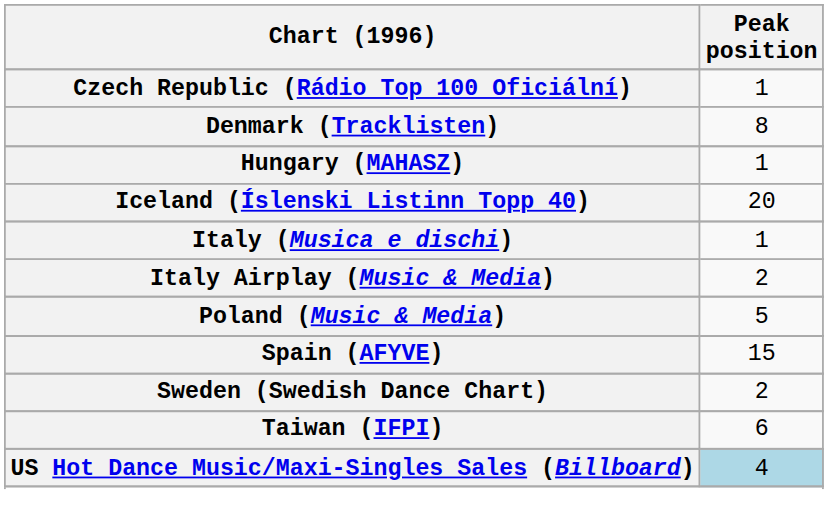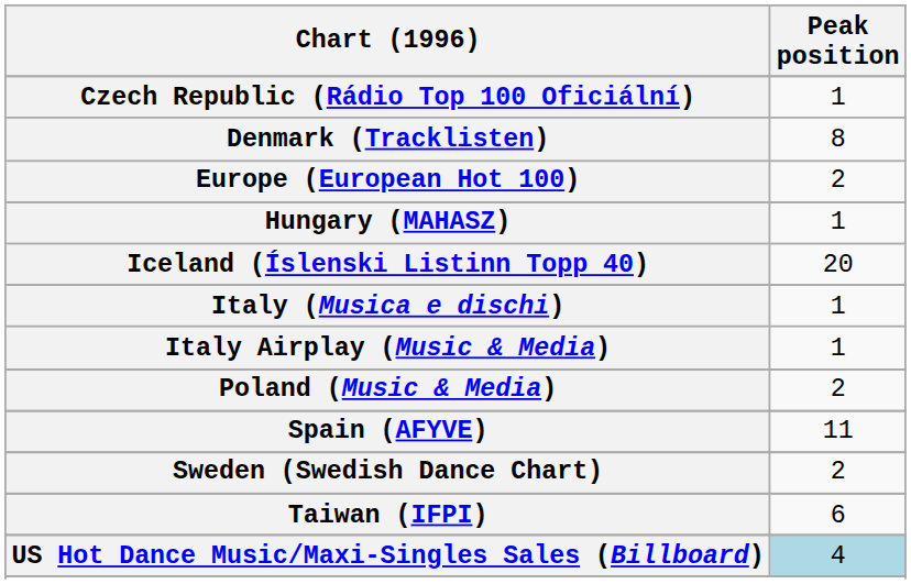 <table class="wikitable sortable plainrowheaders" style="text-align:center">
 <tr>
 <th scope="col">Chart (1996)</th>
 <th scope="col">Peak<br>position</th>
 </tr>
 <tr>
 </tr>
 <tr>
 </tr>
 <tr>
 </tr>
 <tr>
 </tr>
 <tr>
 <th scope="row">Czech Republic (<a href='#'>Rádio Top 100 Oficiální</a>)</th>
 <td>1</td>
 </tr>
 <tr>
 <th scope="row">Denmark (<a href='#'>Tracklisten</a>)</th>
 <td>8</td>
+</tr>
+<tr>
+<th scope="row">Europe (<a href='#'>European Hot 100</a>)</th>
+<td>2</td>
 </tr>
 <tr>
 </tr>
 <tr>
 </tr>
 <tr>
 </tr>
 <tr>
 <th scope="row">Hungary (<a href='#'>MAHASZ</a>)</th>
 <td>1</td>
 </tr>
 <tr>
 <th scope="row">Iceland (<a href='#'>Íslenski Listinn Topp 40</a>)</th>
 <td>20</td>
 </tr>
 <tr>
 </tr>
 <tr>
 <th scope="row">Italy (<em><a href='#'>Musica e dischi</a></em>)</th>
 <td>1</td>
 </tr>
 <tr>
 <th scope="row">Italy Airplay (<em><a href='#'>Music & Media</a></em>)</th>
-<td>2</td>
+<td>1</td>
 </tr>
 <tr>
 </tr>
 <tr>
 </tr>
 <tr>
 </tr>
 <tr>
 </tr>
 <tr>
 <th scope="row">Poland (<em><a href='#'>Music & Media</a></em>)</th>
-<td>5</td>
+<td>2</td>
 </tr>
 <tr>
 </tr>
 <tr>
 <th scope="row">Spain (<a href='#'>AFYVE</a>)</th>
-<td>15</td>
+<td>11</td>
 </tr>
 <tr>
 </tr>
 <tr>
 <th scope="row">Sweden (Swedish Dance Chart)</th>
 <td>2</td>
 </tr>
 <tr>
 </tr>
 <tr>
 <th scope="row">Taiwan (<a href='#'>IFPI</a>)</th>
 <td>6</td>
 </tr>
 <tr>
 </tr>
 <tr>
 </tr>
 <tr>
 </tr>
 <tr>
 </tr>
 <tr>
 <th scope="row">US <a href='#'>Hot Dance Music/Maxi-Singles Sales</a> (<a href='#'><em>Billboard</em></a>)</th>
 <td style="background: lightblue;">4</td>
 </tr>
 <tr>
 </tr>
 <tr>
 </tr>
 </table>
